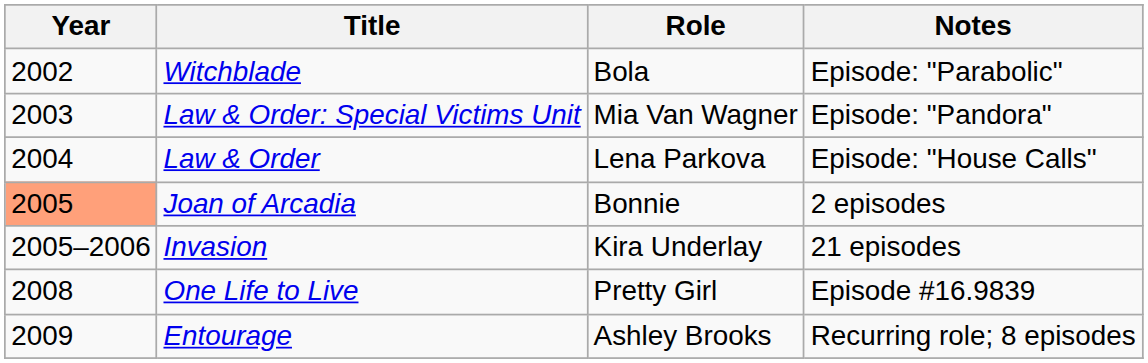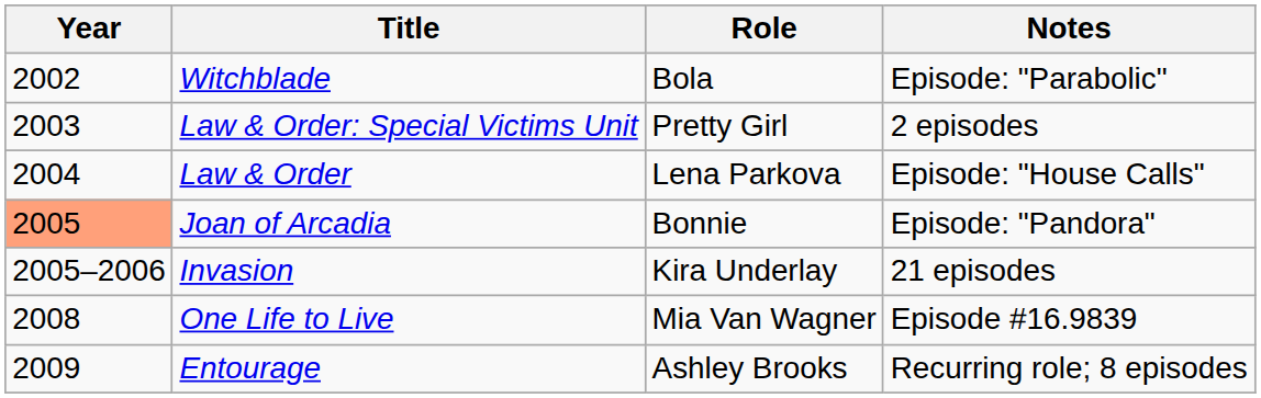 <table class="wikitable sortable">
 <tr>
 <th>Year</th>
 <th>Title</th>
 <th>Role</th>
 <th class="unsortable">Notes</th>
 </tr>
 <tr>
 <td>2002</td>
 <td><em><a href='#'>Witchblade</a></em></td>
 <td>Bola</td>
 <td>Episode: "Parabolic"</td>
 </tr>
 <tr>
 <td>2003</td>
 <td><em><a href='#'>Law & Order: Special Victims Unit</a></em></td>
-<td>Mia Van Wagner</td>
-<td>Episode: "Pandora"</td>
+<td>Pretty Girl</td>
+<td>2 episodes</td>
 </tr>
 <tr>
 <td>2004</td>
 <td><em><a href='#'>Law & Order</a></em></td>
 <td>Lena Parkova</td>
 <td>Episode: "House Calls"</td>
 </tr>
 <tr>
 <td style="background: lightsalmon;">2005</td>
 <td><em><a href='#'>Joan of Arcadia</a></em></td>
 <td>Bonnie</td>
-<td>2 episodes</td>
+<td>Episode: "Pandora"</td>
 </tr>
 <tr>
 <td>2005–2006</td>
 <td><em><a href='#'>Invasion</a></em></td>
 <td>Kira Underlay</td>
 <td>21 episodes</td>
 </tr>
 <tr>
 <td>2008</td>
 <td><em><a href='#'>One Life to Live</a></em></td>
-<td>Pretty Girl</td>
+<td>Mia Van Wagner</td>
 <td>Episode #16.9839</td>
 </tr>
 <tr>
 <td>2009</td>
 <td><em><a href='#'>Entourage</a></em></td>
 <td>Ashley Brooks</td>
 <td>Recurring role; 8 episodes</td>
 </tr>
 </table>
